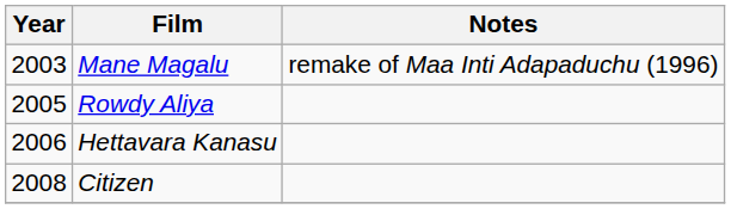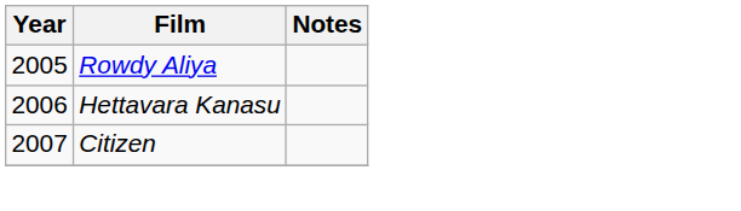 <table class="wikitable sortable">
 <tr>
 <th>Year</th>
 <th>Film</th>
 <th>Notes</th>
-</tr>
-<tr>
-<td>2003</td>
-<td><em><a href='#'>Mane Magalu</a></em></td>
-<td>remake of <em>Maa Inti Adapaduchu</em> (1996)</td>
 </tr>
 <tr>
 <td>2005</td>
 <td><em><a href='#'>Rowdy Aliya</a></em></td>
 <td></td>
 </tr>
 <tr>
 <td>2006</td>
 <td><em>Hettavara Kanasu</em></td>
 <td></td>
 </tr>
 <tr>
-<td>2008</td>
+<td>2007</td>
 <td><em>Citizen</em></td>
 <td></td>
 </tr>
 <tr>
 </tr>
 </table>
